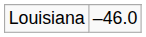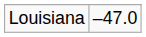 <table class="wikitable">
 <tr align="center">
 </tr>
 <tr align="center">
 <td>Louisiana</td>
-<td>–46.0</td>
+<td>–47.0</td>
 </tr>
 </table>
